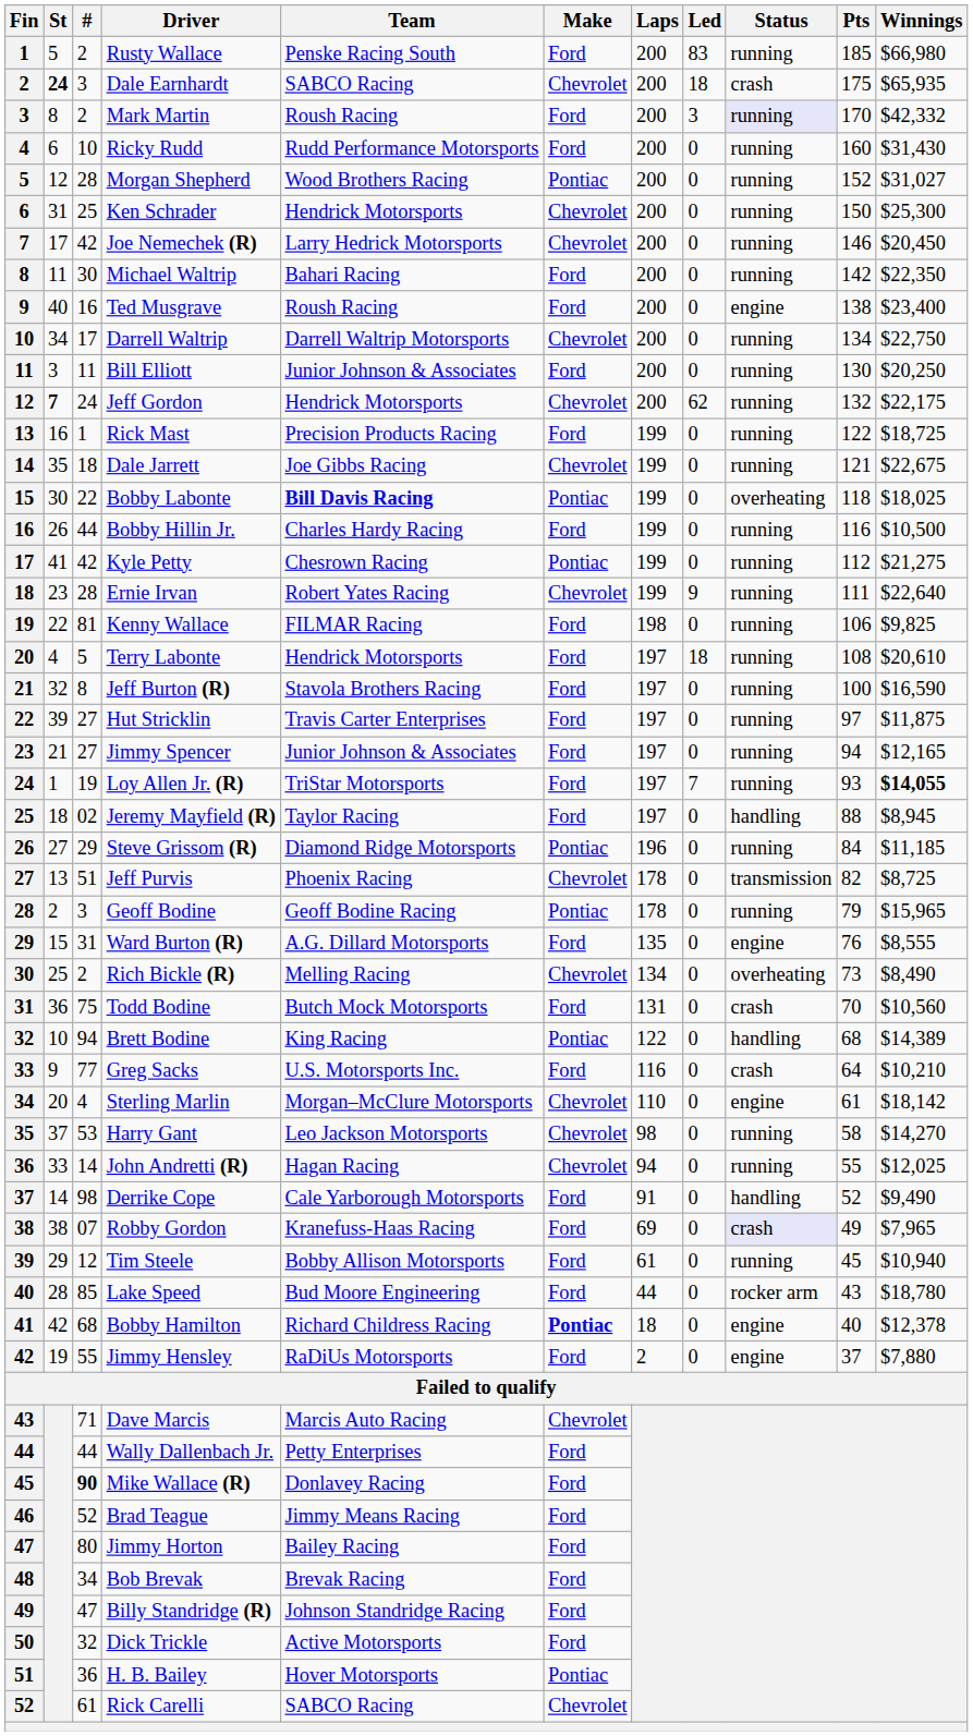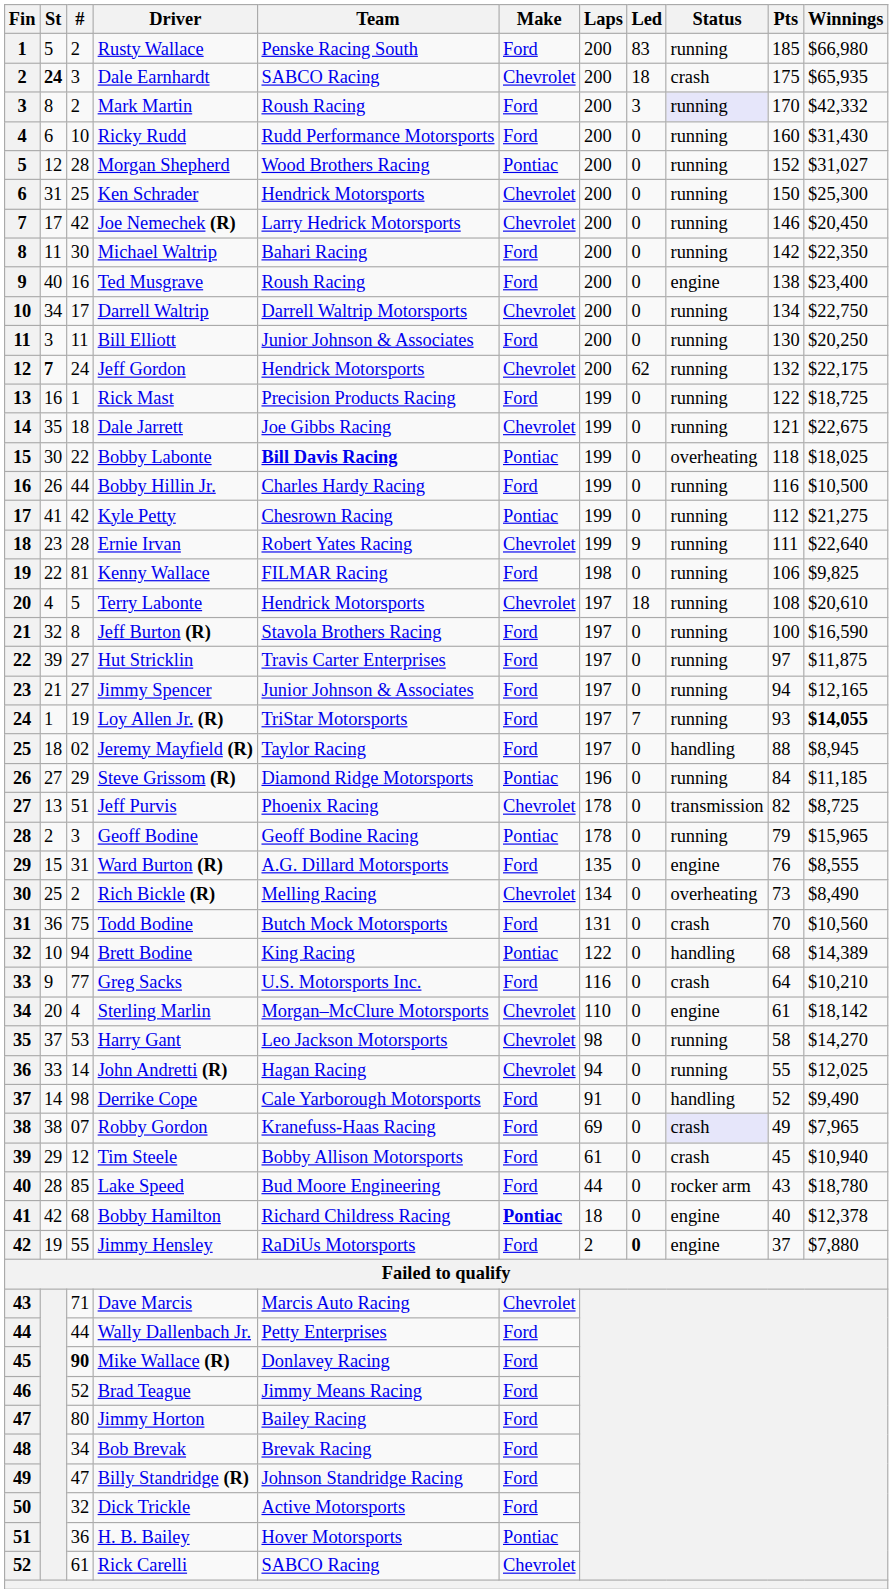 <table class="wikitable">
 <tr>
 <th>Fin</th>
 <th>St</th>
 <th>#</th>
 <th>Driver</th>
 <th>Team</th>
 <th>Make</th>
 <th>Laps</th>
 <th>Led</th>
 <th>Status</th>
 <th>Pts</th>
 <th>Winnings</th>
 </tr>
 <tr>
 <th>1</th>
 <td>5</td>
 <td>2</td>
 <td><a href='#'>Rusty Wallace</a></td>
 <td><a href='#'>Penske Racing South</a></td>
 <td><a href='#'>Ford</a></td>
 <td>200</td>
 <td>83</td>
 <td>running</td>
 <td>185</td>
 <td>$66,980</td>
 </tr>
 <tr>
 <th>2</th>
 <td><strong>24</strong></td>
 <td>3</td>
 <td><a href='#'>Dale Earnhardt</a></td>
 <td><a href='#'>SABCO Racing</a></td>
 <td><a href='#'>Chevrolet</a></td>
 <td>200</td>
 <td>18</td>
 <td>crash</td>
 <td>175</td>
 <td>$65,935</td>
 </tr>
 <tr>
 <th>3</th>
 <td>8</td>
 <td>2</td>
 <td><a href='#'>Mark Martin</a></td>
 <td><a href='#'>Roush Racing</a></td>
 <td><a href='#'>Ford</a></td>
 <td>200</td>
 <td>3</td>
 <td style="background: lavender;">running</td>
 <td>170</td>
 <td>$42,332</td>
 </tr>
 <tr>
 <th>4</th>
 <td>6</td>
 <td>10</td>
 <td><a href='#'>Ricky Rudd</a></td>
 <td><a href='#'>Rudd Performance Motorsports</a></td>
 <td><a href='#'>Ford</a></td>
 <td>200</td>
 <td>0</td>
 <td>running</td>
 <td>160</td>
 <td>$31,430</td>
 </tr>
 <tr>
 <th>5</th>
 <td>12</td>
 <td>28</td>
 <td><a href='#'>Morgan Shepherd</a></td>
 <td><a href='#'>Wood Brothers Racing</a></td>
 <td><a href='#'>Pontiac</a></td>
 <td>200</td>
 <td>0</td>
 <td>running</td>
 <td>152</td>
 <td>$31,027</td>
 </tr>
 <tr>
 <th>6</th>
 <td>31</td>
 <td>25</td>
 <td><a href='#'>Ken Schrader</a></td>
 <td><a href='#'>Hendrick Motorsports</a></td>
 <td><a href='#'>Chevrolet</a></td>
 <td>200</td>
 <td>0</td>
 <td>running</td>
 <td>150</td>
 <td>$25,300</td>
 </tr>
 <tr>
 <th>7</th>
 <td>17</td>
 <td>42</td>
 <td><a href='#'>Joe Nemechek</a> <strong>(R)</strong></td>
 <td><a href='#'>Larry Hedrick Motorsports</a></td>
 <td><a href='#'>Chevrolet</a></td>
 <td>200</td>
 <td>0</td>
 <td>running</td>
 <td>146</td>
 <td>$20,450</td>
 </tr>
 <tr>
 <th>8</th>
 <td>11</td>
 <td>30</td>
 <td><a href='#'>Michael Waltrip</a></td>
 <td><a href='#'>Bahari Racing</a></td>
 <td><a href='#'>Ford</a></td>
 <td>200</td>
 <td>0</td>
 <td>running</td>
 <td>142</td>
 <td>$22,350</td>
 </tr>
 <tr>
 <th>9</th>
 <td>40</td>
 <td>16</td>
 <td><a href='#'>Ted Musgrave</a></td>
 <td><a href='#'>Roush Racing</a></td>
 <td><a href='#'>Ford</a></td>
 <td>200</td>
 <td>0</td>
 <td>engine</td>
 <td>138</td>
 <td>$23,400</td>
 </tr>
 <tr>
 <th>10</th>
 <td>34</td>
 <td>17</td>
 <td><a href='#'>Darrell Waltrip</a></td>
 <td><a href='#'>Darrell Waltrip Motorsports</a></td>
 <td><a href='#'>Chevrolet</a></td>
 <td>200</td>
 <td>0</td>
 <td>running</td>
 <td>134</td>
 <td>$22,750</td>
 </tr>
 <tr>
 <th>11</th>
 <td>3</td>
 <td>11</td>
 <td><a href='#'>Bill Elliott</a></td>
 <td><a href='#'>Junior Johnson & Associates</a></td>
 <td><a href='#'>Ford</a></td>
 <td>200</td>
 <td>0</td>
 <td>running</td>
 <td>130</td>
 <td>$20,250</td>
 </tr>
 <tr>
 <th>12</th>
 <td><strong>7</strong></td>
 <td>24</td>
 <td><a href='#'>Jeff Gordon</a></td>
 <td><a href='#'>Hendrick Motorsports</a></td>
 <td><a href='#'>Chevrolet</a></td>
 <td>200</td>
 <td>62</td>
 <td>running</td>
 <td>132</td>
 <td>$22,175</td>
 </tr>
 <tr>
 <th>13</th>
 <td>16</td>
 <td>1</td>
 <td><a href='#'>Rick Mast</a></td>
 <td><a href='#'>Precision Products Racing</a></td>
 <td><a href='#'>Ford</a></td>
 <td>199</td>
 <td>0</td>
 <td>running</td>
 <td>122</td>
 <td>$18,725</td>
 </tr>
 <tr>
 <th>14</th>
 <td>35</td>
 <td>18</td>
 <td><a href='#'>Dale Jarrett</a></td>
 <td><a href='#'>Joe Gibbs Racing</a></td>
 <td><a href='#'>Chevrolet</a></td>
 <td>199</td>
 <td>0</td>
 <td>running</td>
 <td>121</td>
 <td>$22,675</td>
 </tr>
 <tr>
 <th>15</th>
 <td>30</td>
 <td>22</td>
 <td><a href='#'>Bobby Labonte</a></td>
 <td><strong><a href='#'>Bill Davis Racing</a></strong></td>
 <td><a href='#'>Pontiac</a></td>
 <td>199</td>
 <td>0</td>
 <td>overheating</td>
 <td>118</td>
 <td>$18,025</td>
 </tr>
 <tr>
 <th>16</th>
 <td>26</td>
 <td>44</td>
 <td><a href='#'>Bobby Hillin Jr.</a></td>
 <td><a href='#'>Charles Hardy Racing</a></td>
 <td><a href='#'>Ford</a></td>
 <td>199</td>
 <td>0</td>
 <td>running</td>
 <td>116</td>
 <td>$10,500</td>
 </tr>
 <tr>
 <th>17</th>
 <td>41</td>
 <td>42</td>
 <td><a href='#'>Kyle Petty</a></td>
 <td><a href='#'>Chesrown Racing</a></td>
 <td><a href='#'>Pontiac</a></td>
 <td>199</td>
 <td>0</td>
 <td>running</td>
 <td>112</td>
 <td>$21,275</td>
 </tr>
 <tr>
 <th>18</th>
 <td>23</td>
 <td>28</td>
 <td><a href='#'>Ernie Irvan</a></td>
 <td><a href='#'>Robert Yates Racing</a></td>
 <td><a href='#'>Chevrolet</a></td>
 <td>199</td>
 <td>9</td>
 <td>running</td>
 <td>111</td>
 <td>$22,640</td>
 </tr>
 <tr>
 <th>19</th>
 <td>22</td>
 <td>81</td>
 <td><a href='#'>Kenny Wallace</a></td>
 <td><a href='#'>FILMAR Racing</a></td>
 <td><a href='#'>Ford</a></td>
 <td>198</td>
 <td>0</td>
 <td>running</td>
 <td>106</td>
 <td>$9,825</td>
 </tr>
 <tr>
 <th>20</th>
 <td>4</td>
 <td>5</td>
 <td><a href='#'>Terry Labonte</a></td>
 <td><a href='#'>Hendrick Motorsports</a></td>
-<td><a href='#'>Ford</a></td>
+<td><a href='#'>Chevrolet</a></td>
 <td>197</td>
 <td>18</td>
 <td>running</td>
 <td>108</td>
 <td>$20,610</td>
 </tr>
 <tr>
 <th>21</th>
 <td>32</td>
 <td>8</td>
 <td><a href='#'>Jeff Burton</a> <strong>(R)</strong></td>
 <td><a href='#'>Stavola Brothers Racing</a></td>
 <td><a href='#'>Ford</a></td>
 <td>197</td>
 <td>0</td>
 <td>running</td>
 <td>100</td>
 <td>$16,590</td>
 </tr>
 <tr>
 <th>22</th>
 <td>39</td>
 <td>27</td>
 <td><a href='#'>Hut Stricklin</a></td>
 <td><a href='#'>Travis Carter Enterprises</a></td>
 <td><a href='#'>Ford</a></td>
 <td>197</td>
 <td>0</td>
 <td>running</td>
 <td>97</td>
 <td>$11,875</td>
 </tr>
 <tr>
 <th>23</th>
 <td>21</td>
 <td>27</td>
 <td><a href='#'>Jimmy Spencer</a></td>
 <td><a href='#'>Junior Johnson & Associates</a></td>
 <td><a href='#'>Ford</a></td>
 <td>197</td>
 <td>0</td>
 <td>running</td>
 <td>94</td>
 <td>$12,165</td>
 </tr>
 <tr>
 <th>24</th>
 <td>1</td>
 <td>19</td>
 <td><a href='#'>Loy Allen Jr.</a> <strong>(R)</strong></td>
 <td><a href='#'>TriStar Motorsports</a></td>
 <td><a href='#'>Ford</a></td>
 <td>197</td>
 <td>7</td>
 <td>running</td>
 <td>93</td>
 <td><strong>$14,055</strong></td>
 </tr>
 <tr>
 <th>25</th>
 <td>18</td>
 <td>02</td>
 <td><a href='#'>Jeremy Mayfield</a> <strong>(R)</strong></td>
 <td><a href='#'>Taylor Racing</a></td>
 <td><a href='#'>Ford</a></td>
 <td>197</td>
 <td>0</td>
 <td>handling</td>
 <td>88</td>
 <td>$8,945</td>
 </tr>
 <tr>
 <th>26</th>
 <td>27</td>
 <td>29</td>
 <td><a href='#'>Steve Grissom</a> <strong>(R)</strong></td>
 <td><a href='#'>Diamond Ridge Motorsports</a></td>
 <td><a href='#'>Pontiac</a></td>
 <td>196</td>
 <td>0</td>
 <td>running</td>
 <td>84</td>
 <td>$11,185</td>
 </tr>
 <tr>
 <th>27</th>
 <td>13</td>
 <td>51</td>
 <td><a href='#'>Jeff Purvis</a></td>
 <td><a href='#'>Phoenix Racing</a></td>
 <td><a href='#'>Chevrolet</a></td>
 <td>178</td>
 <td>0</td>
 <td>transmission</td>
 <td>82</td>
 <td>$8,725</td>
 </tr>
 <tr>
 <th>28</th>
 <td>2</td>
 <td>3</td>
 <td><a href='#'>Geoff Bodine</a></td>
 <td><a href='#'>Geoff Bodine Racing</a></td>
 <td><a href='#'>Pontiac</a></td>
 <td>178</td>
 <td>0</td>
 <td>running</td>
 <td>79</td>
 <td>$15,965</td>
 </tr>
 <tr>
 <th>29</th>
 <td>15</td>
 <td>31</td>
 <td><a href='#'>Ward Burton</a> <strong>(R)</strong></td>
 <td><a href='#'>A.G. Dillard Motorsports</a></td>
 <td><a href='#'>Ford</a></td>
 <td>135</td>
 <td>0</td>
 <td>engine</td>
 <td>76</td>
 <td>$8,555</td>
 </tr>
 <tr>
 <th>30</th>
 <td>25</td>
 <td>2</td>
 <td><a href='#'>Rich Bickle</a> <strong>(R)</strong></td>
 <td><a href='#'>Melling Racing</a></td>
 <td><a href='#'>Chevrolet</a></td>
 <td>134</td>
 <td>0</td>
 <td>overheating</td>
 <td>73</td>
 <td>$8,490</td>
 </tr>
 <tr>
 <th>31</th>
 <td>36</td>
 <td>75</td>
 <td><a href='#'>Todd Bodine</a></td>
 <td><a href='#'>Butch Mock Motorsports</a></td>
 <td><a href='#'>Ford</a></td>
 <td>131</td>
 <td>0</td>
 <td>crash</td>
 <td>70</td>
 <td>$10,560</td>
 </tr>
 <tr>
 <th>32</th>
 <td>10</td>
 <td>94</td>
 <td><a href='#'>Brett Bodine</a></td>
 <td><a href='#'>King Racing</a></td>
 <td><a href='#'>Pontiac</a></td>
 <td>122</td>
 <td>0</td>
 <td>handling</td>
 <td>68</td>
 <td>$14,389</td>
 </tr>
 <tr>
 <th>33</th>
 <td>9</td>
 <td>77</td>
 <td><a href='#'>Greg Sacks</a></td>
 <td><a href='#'>U.S. Motorsports Inc.</a></td>
 <td><a href='#'>Ford</a></td>
 <td>116</td>
 <td>0</td>
 <td>crash</td>
 <td>64</td>
 <td>$10,210</td>
 </tr>
 <tr>
 <th>34</th>
 <td>20</td>
 <td>4</td>
 <td><a href='#'>Sterling Marlin</a></td>
 <td><a href='#'>Morgan–McClure Motorsports</a></td>
 <td><a href='#'>Chevrolet</a></td>
 <td>110</td>
 <td>0</td>
 <td>engine</td>
 <td>61</td>
 <td>$18,142</td>
 </tr>
 <tr>
 <th>35</th>
 <td>37</td>
 <td>53</td>
 <td><a href='#'>Harry Gant</a></td>
 <td><a href='#'>Leo Jackson Motorsports</a></td>
 <td><a href='#'>Chevrolet</a></td>
 <td>98</td>
 <td>0</td>
 <td>running</td>
 <td>58</td>
 <td>$14,270</td>
 </tr>
 <tr>
 <th>36</th>
 <td>33</td>
 <td>14</td>
 <td><a href='#'>John Andretti</a> <strong>(R)</strong></td>
 <td><a href='#'>Hagan Racing</a></td>
 <td><a href='#'>Chevrolet</a></td>
 <td>94</td>
 <td>0</td>
 <td>running</td>
 <td>55</td>
 <td>$12,025</td>
 </tr>
 <tr>
 <th>37</th>
 <td>14</td>
 <td>98</td>
 <td><a href='#'>Derrike Cope</a></td>
 <td><a href='#'>Cale Yarborough Motorsports</a></td>
 <td><a href='#'>Ford</a></td>
 <td>91</td>
 <td>0</td>
 <td>handling</td>
 <td>52</td>
 <td>$9,490</td>
 </tr>
 <tr>
 <th>38</th>
 <td>38</td>
 <td>07</td>
 <td><a href='#'>Robby Gordon</a></td>
 <td><a href='#'>Kranefuss-Haas Racing</a></td>
 <td><a href='#'>Ford</a></td>
 <td>69</td>
 <td>0</td>
 <td style="background: lavender;">crash</td>
 <td>49</td>
 <td>$7,965</td>
 </tr>
 <tr>
 <th>39</th>
 <td>29</td>
 <td>12</td>
 <td><a href='#'>Tim Steele</a></td>
 <td><a href='#'>Bobby Allison Motorsports</a></td>
 <td><a href='#'>Ford</a></td>
 <td>61</td>
 <td>0</td>
-<td>running</td>
+<td>crash</td>
 <td>45</td>
 <td>$10,940</td>
 </tr>
 <tr>
 <th>40</th>
 <td>28</td>
 <td>85</td>
 <td><a href='#'>Lake Speed</a></td>
 <td><a href='#'>Bud Moore Engineering</a></td>
 <td><a href='#'>Ford</a></td>
 <td>44</td>
 <td>0</td>
 <td>rocker arm</td>
 <td>43</td>
 <td>$18,780</td>
 </tr>
 <tr>
 <th>41</th>
 <td>42</td>
 <td>68</td>
 <td><a href='#'>Bobby Hamilton</a></td>
 <td><a href='#'>Richard Childress Racing</a></td>
 <td><strong><a href='#'>Pontiac</a></strong></td>
 <td>18</td>
 <td>0</td>
 <td>engine</td>
 <td>40</td>
 <td>$12,378</td>
 </tr>
 <tr>
 <th>42</th>
 <td>19</td>
 <td>55</td>
 <td><a href='#'>Jimmy Hensley</a></td>
 <td><a href='#'>RaDiUs Motorsports</a></td>
 <td><a href='#'>Ford</a></td>
 <td>2</td>
-<td>0</td>
+<td><strong>0</strong></td>
 <td>engine</td>
 <td>37</td>
 <td>$7,880</td>
 </tr>
 <tr>
 <th colspan="11">Failed to qualify</th>
 </tr>
 <tr>
 <th>43</th>
 <th rowspan="10"></th>
 <td>71</td>
 <td><a href='#'>Dave Marcis</a></td>
 <td><a href='#'>Marcis Auto Racing</a></td>
 <td><a href='#'>Chevrolet</a></td>
 <th colspan="5" rowspan="10"></th>
 </tr>
 <tr>
 <th>44</th>
 <td>44</td>
 <td><a href='#'>Wally Dallenbach Jr.</a></td>
 <td><a href='#'>Petty Enterprises</a></td>
 <td><a href='#'>Ford</a></td>
 </tr>
 <tr>
 <th>45</th>
 <td><strong>90</strong></td>
 <td><a href='#'>Mike Wallace</a> <strong>(R)</strong></td>
 <td><a href='#'>Donlavey Racing</a></td>
 <td><a href='#'>Ford</a></td>
 </tr>
 <tr>
 <th>46</th>
 <td>52</td>
 <td><a href='#'>Brad Teague</a></td>
 <td><a href='#'>Jimmy Means Racing</a></td>
 <td><a href='#'>Ford</a></td>
 </tr>
 <tr>
 <th>47</th>
 <td>80</td>
 <td><a href='#'>Jimmy Horton</a></td>
 <td><a href='#'>Bailey Racing</a></td>
 <td><a href='#'>Ford</a></td>
 </tr>
 <tr>
 <th>48</th>
 <td>34</td>
 <td><a href='#'>Bob Brevak</a></td>
 <td><a href='#'>Brevak Racing</a></td>
 <td><a href='#'>Ford</a></td>
 </tr>
 <tr>
 <th>49</th>
 <td>47</td>
 <td><a href='#'>Billy Standridge</a> <strong>(R)</strong></td>
 <td><a href='#'>Johnson Standridge Racing</a></td>
 <td><a href='#'>Ford</a></td>
 </tr>
 <tr>
 <th>50</th>
 <td>32</td>
 <td><a href='#'>Dick Trickle</a></td>
 <td><a href='#'>Active Motorsports</a></td>
 <td><a href='#'>Ford</a></td>
 </tr>
 <tr>
 <th>51</th>
 <td>36</td>
 <td><a href='#'>H. B. Bailey</a></td>
 <td><a href='#'>Hover Motorsports</a></td>
 <td><a href='#'>Pontiac</a></td>
 </tr>
 <tr>
 <th>52</th>
 <td>61</td>
 <td><a href='#'>Rick Carelli</a></td>
 <td><a href='#'>SABCO Racing</a></td>
 <td><a href='#'>Chevrolet</a></td>
 </tr>
 <tr>
 <th colspan="11"></th>
 </tr>
 </table>
